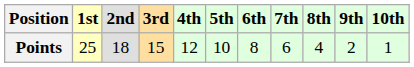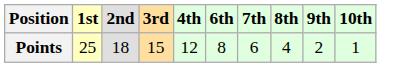 <table class="wikitable" style="font-size: 85%;">
 <tr>
 <th>Position</th>
 <td style="background:#ffffbf" align="center"><strong>1st</strong></td>
 <td style="background:#dfdfdf" align="center"><strong>2nd</strong></td>
 <td style="background:#ffdf9f" align="center"><strong>3rd</strong></td>
 <td style="background:#dfffdf" align="center"><strong>4th</strong></td>
-<td style="background:#dfffdf" align="center"><strong>5th</strong></td>
 <td style="background:#dfffdf" align="center"><strong>6th</strong></td>
 <td style="background:#dfffdf" align="center"><strong>7th</strong></td>
 <td style="background:#dfffdf" align="center"><strong>8th</strong></td>
 <td style="background:#dfffdf" align="center"><strong>9th</strong></td>
 <td style="background:#dfffdf" align="center"><strong>10th</strong></td>
 </tr>
 <tr>
 <th>Points</th>
 <td style="background:#ffffbf" align="center">25</td>
 <td style="background:#dfdfdf" align="center">18</td>
 <td style="background:#ffdf9f" align="center">15</td>
 <td style="background:#dfffdf" align="center">12</td>
-<td style="background:#dfffdf" align="center">10</td>
 <td style="background:#dfffdf" align="center">8</td>
 <td style="background:#dfffdf" align="center">6</td>
 <td style="background:#dfffdf" align="center">4</td>
 <td style="background:#dfffdf" align="center">2</td>
 <td style="background:#dfffdf" align="center">1</td>
 </tr>
 </table>
